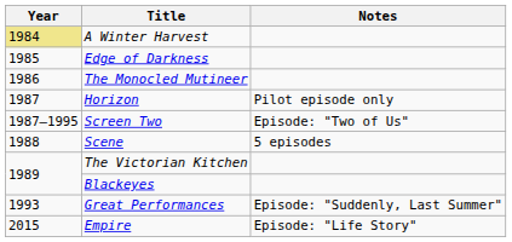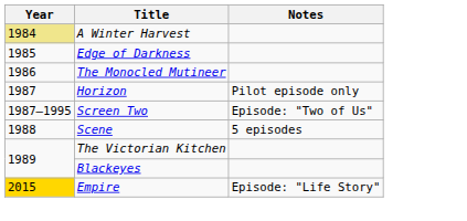 <table class="wikitable">
 <tr>
 <th>Year</th>
 <th>Title</th>
 <th>Notes</th>
 </tr>
 <tr>
 <td style="background: khaki;">1984</td>
 <td><em>A Winter Harvest</em></td>
 <td></td>
 </tr>
 <tr>
 <td>1985</td>
 <td><em><a href='#'>Edge of Darkness</a></em></td>
 <td></td>
 </tr>
 <tr>
 <td>1986</td>
 <td><em><a href='#'>The Monocled Mutineer</a></em></td>
 <td></td>
 </tr>
 <tr>
 <td>1987</td>
 <td><em><a href='#'>Horizon</a></em></td>
 <td>Pilot episode only</td>
 </tr>
 <tr>
 <td>1987–1995</td>
 <td><em><a href='#'>Screen Two</a></em></td>
 <td>Episode: "Two of Us"</td>
 </tr>
 <tr>
 <td>1988</td>
 <td><em><a href='#'>Scene</a></em></td>
 <td>5 episodes</td>
 </tr>
 <tr>
 <td rowspan=2>1989</td>
 <td><em>The Victorian Kitchen</em></td>
 <td></td>
 </tr>
 <tr>
 <td><em><a href='#'>Blackeyes</a></em></td>
 <td></td>
 </tr>
 <tr>
-<td>1993</td>
-<td><em><a href='#'>Great Performances</a></em></td>
-<td>Episode: "Suddenly, Last Summer"</td>
-</tr>
-<tr>
-<td>2015</td>
+<td style="background: gold;">2015</td>
 <td><em><a href='#'>Empire</a></em></td>
 <td>Episode: "Life Story"</td>
 </tr>
 </table>
